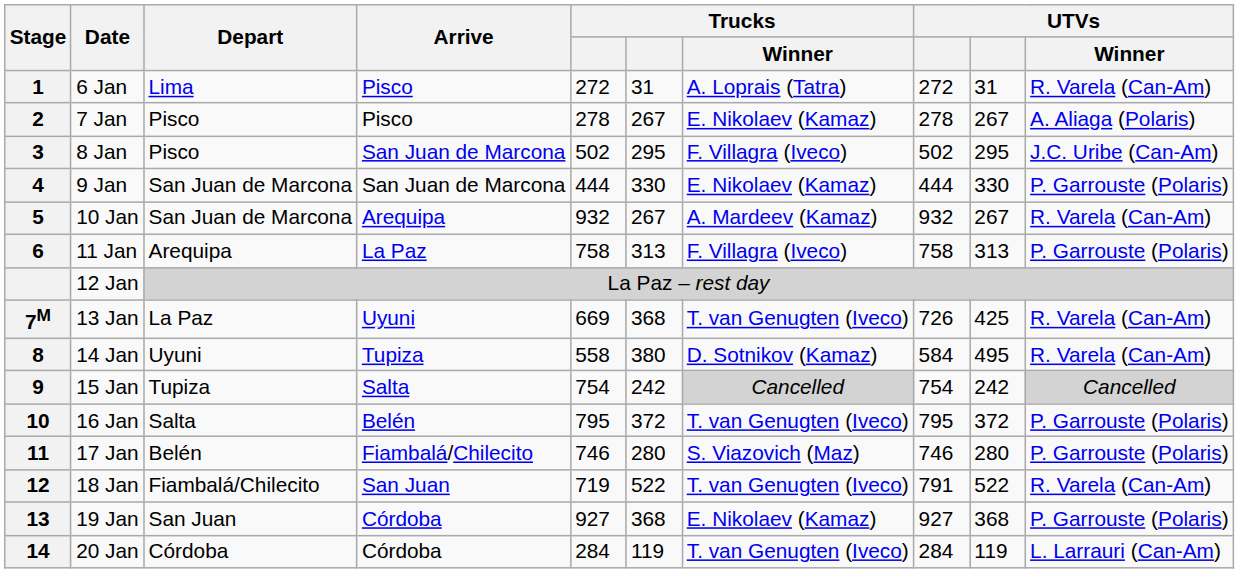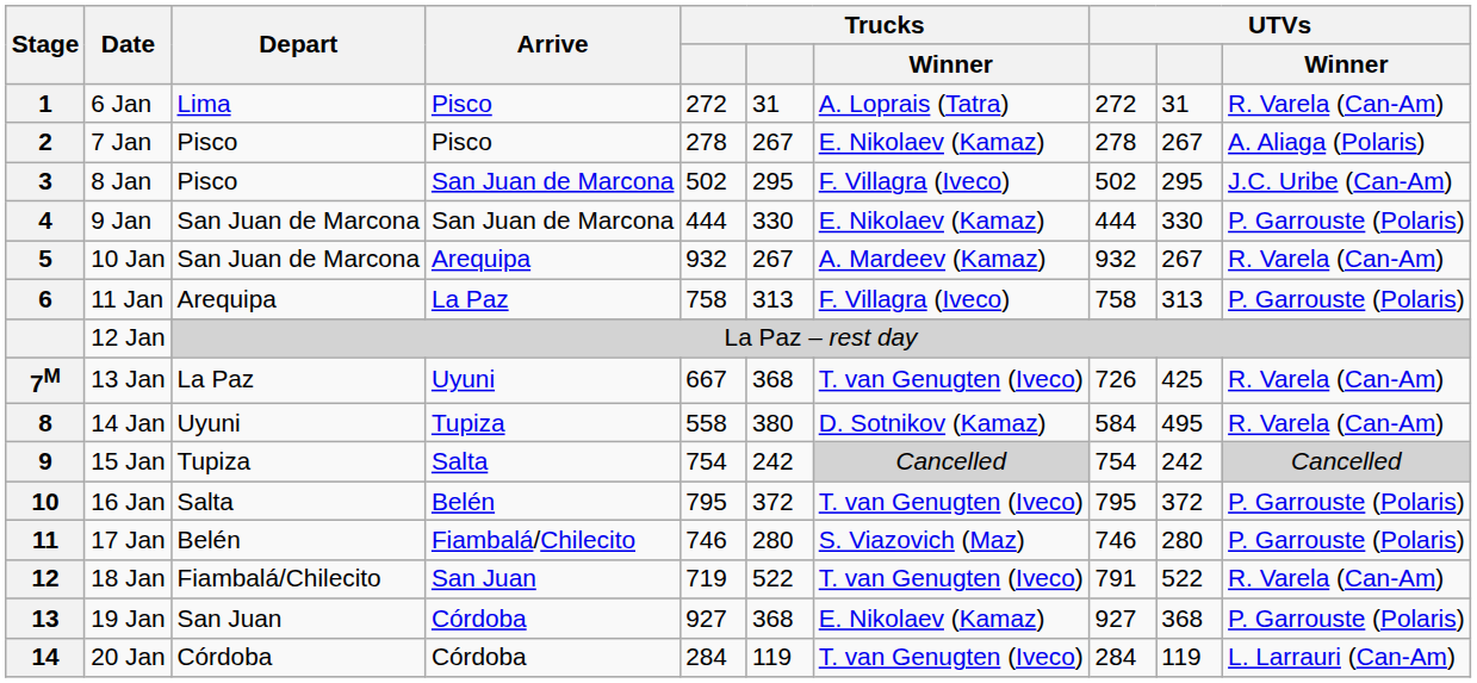 <table class="wikitable" style="font-size:85%;">
 <tr>
 <th rowspan="2">Stage</th>
 <th rowspan="2">Date</th>
 <th rowspan="2">Depart</th>
 <th rowspan="2">Arrive</th>
 <th colspan="3">Trucks</th>
 <th colspan="3">UTVs</th>
 </tr>
 <tr>
 <th style="width:30px;"></th>
 <th style="width:30px;"></th>
 <th>Winner</th>
 <th style="width:30px;"></th>
 <th style="width:30px;"></th>
 <th>Winner</th>
 </tr>
 <tr>
 <th>1</th>
 <td>6 Jan</td>
 <td> <a href='#'>Lima</a></td>
 <td> <a href='#'>Pisco</a></td>
 <td>272</td>
 <td>31</td>
 <td> <a href='#'>A. Loprais</a> (<a href='#'>Tatra</a>)</td>
 <td>272</td>
 <td>31</td>
 <td> <a href='#'>R. Varela</a> (<a href='#'>Can-Am</a>)</td>
 </tr>
 <tr>
 <th>2</th>
 <td>7  Jan</td>
 <td> Pisco</td>
 <td> Pisco</td>
 <td>278</td>
 <td>267</td>
 <td> <a href='#'>E. Nikolaev</a> (<a href='#'>Kamaz</a>)</td>
 <td>278</td>
 <td>267</td>
 <td> <a href='#'>A. Aliaga</a> (<a href='#'>Polaris</a>)</td>
 </tr>
 <tr>
 <th>3</th>
 <td>8 Jan</td>
 <td> Pisco</td>
 <td> <a href='#'>San Juan de Marcona</a></td>
 <td>502</td>
 <td>295</td>
 <td> <a href='#'>F. Villagra</a> (<a href='#'>Iveco</a>)</td>
 <td>502</td>
 <td>295</td>
 <td> <a href='#'>J.C. Uribe</a> (<a href='#'>Can-Am</a>)</td>
 </tr>
 <tr>
 <th>4</th>
 <td>9 Jan</td>
 <td> San Juan de Marcona</td>
 <td> San Juan de Marcona</td>
 <td>444</td>
 <td>330</td>
 <td> <a href='#'>E. Nikolaev</a> (<a href='#'>Kamaz</a>)</td>
 <td>444</td>
 <td>330</td>
 <td> <a href='#'>P. Garrouste</a> (<a href='#'>Polaris</a>)</td>
 </tr>
 <tr>
 <th>5</th>
 <td>10 Jan</td>
 <td> San Juan de Marcona</td>
 <td> <a href='#'>Arequipa</a></td>
 <td>932</td>
 <td>267</td>
 <td> <a href='#'>A. Mardeev</a> (<a href='#'>Kamaz</a>)</td>
 <td>932</td>
 <td>267</td>
 <td> <a href='#'>R. Varela</a> (<a href='#'>Can-Am</a>)</td>
 </tr>
 <tr>
 <th>6</th>
 <td>11 Jan</td>
 <td> Arequipa</td>
 <td> <a href='#'>La Paz</a></td>
 <td>758</td>
 <td>313</td>
 <td> <a href='#'>F. Villagra</a> (<a href='#'>Iveco</a>)</td>
 <td>758</td>
 <td>313</td>
 <td> <a href='#'>P. Garrouste</a> (<a href='#'>Polaris</a>)</td>
 </tr>
 <tr>
 <th></th>
 <td>12 Jan</td>
 <td colspan="9" style="background:lightgrey; text-align:center;"> La Paz – <em>rest day</em></td>
 </tr>
 <tr>
 <th>7<sup>M</sup></th>
 <td>13 Jan</td>
 <td> La Paz</td>
 <td> <a href='#'>Uyuni</a></td>
-<td>669</td>
+<td>667</td>
 <td>368</td>
 <td> <a href='#'>T. van Genugten</a> (<a href='#'>Iveco</a>)</td>
 <td>726</td>
 <td>425</td>
 <td> <a href='#'>R. Varela</a> (<a href='#'>Can-Am</a>)</td>
 </tr>
 <tr>
 <th>8</th>
 <td>14 Jan</td>
 <td> Uyuni</td>
 <td> <a href='#'>Tupiza</a></td>
 <td>558</td>
 <td>380</td>
 <td> <a href='#'>D. Sotnikov</a> (<a href='#'>Kamaz</a>)</td>
 <td>584</td>
 <td>495</td>
 <td> <a href='#'>R. Varela</a> (<a href='#'>Can-Am</a>)</td>
 </tr>
 <tr>
 <th>9</th>
 <td>15 Jan</td>
 <td> Tupiza</td>
 <td> <a href='#'>Salta</a></td>
 <td>754</td>
 <td>242</td>
 <td style="text-align:center; background:lightgrey;"><em>Cancelled</em></td>
 <td>754</td>
 <td>242</td>
 <td style="text-align:center; background:lightgrey;"><em>Cancelled</em></td>
 </tr>
 <tr>
 <th>10</th>
 <td>16 Jan</td>
 <td> Salta</td>
 <td> <a href='#'>Belén</a></td>
 <td>795</td>
 <td>372</td>
 <td> <a href='#'>T. van Genugten</a> (<a href='#'>Iveco</a>)</td>
 <td>795</td>
 <td>372</td>
 <td> <a href='#'>P. Garrouste</a> (<a href='#'>Polaris</a>)</td>
 </tr>
 <tr>
 <th>11</th>
 <td>17 Jan</td>
 <td> Belén</td>
 <td> <a href='#'>Fiambalá</a>/<a href='#'>Chilecito</a></td>
 <td>746</td>
 <td>280</td>
 <td> <a href='#'>S. Viazovich</a> (<a href='#'>Maz</a>)</td>
 <td>746</td>
 <td>280</td>
 <td> <a href='#'>P. Garrouste</a> (<a href='#'>Polaris</a>)</td>
 </tr>
 <tr>
 <th>12</th>
 <td>18 Jan</td>
 <td> Fiambalá/Chilecito</td>
 <td> <a href='#'>San Juan</a></td>
 <td>719</td>
 <td>522</td>
 <td> <a href='#'>T. van Genugten</a> (<a href='#'>Iveco</a>)</td>
 <td>791</td>
 <td>522</td>
 <td> <a href='#'>R. Varela</a> (<a href='#'>Can-Am</a>)</td>
 </tr>
 <tr>
 <th>13</th>
 <td>19 Jan</td>
 <td> San Juan</td>
 <td> <a href='#'>Córdoba</a></td>
 <td>927</td>
 <td>368</td>
 <td> <a href='#'>E. Nikolaev</a> (<a href='#'>Kamaz</a>)</td>
 <td>927</td>
 <td>368</td>
 <td> <a href='#'>P. Garrouste</a> (<a href='#'>Polaris</a>)</td>
 </tr>
 <tr>
 <th>14</th>
 <td>20 Jan</td>
 <td> Córdoba</td>
 <td> Córdoba</td>
 <td>284</td>
 <td>119</td>
 <td> <a href='#'>T. van Genugten</a> (<a href='#'>Iveco</a>)</td>
 <td>284</td>
 <td>119</td>
 <td> <a href='#'>L. Larrauri</a> (<a href='#'>Can-Am</a>)</td>
 </tr>
 </table>
